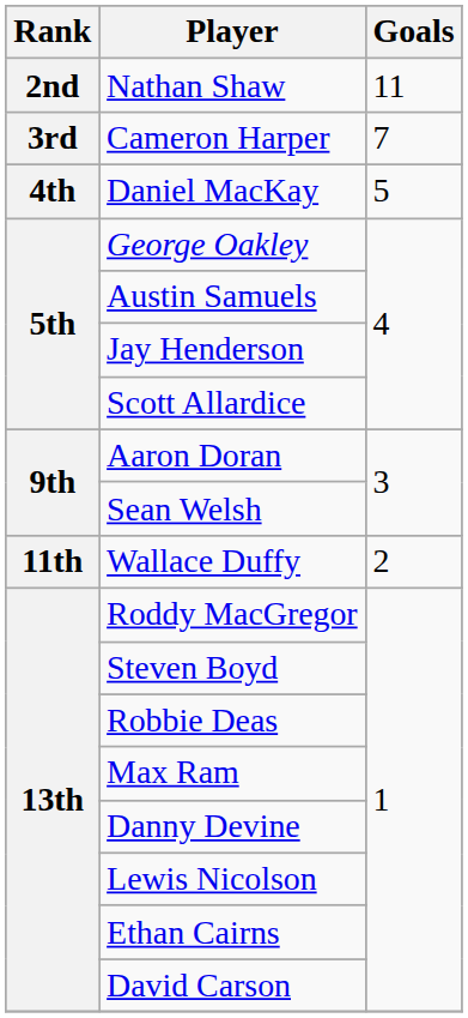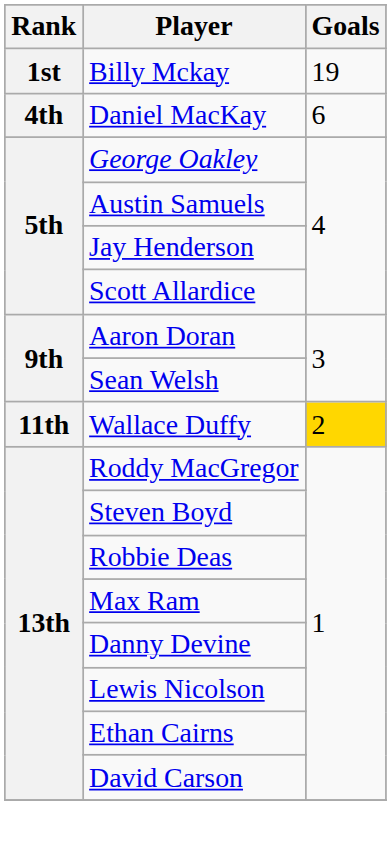 <table class="wikitable">
 <tr>
 <th>Rank</th>
 <th>Player</th>
 <th>Goals</th>
 </tr>
 <tr>
-<th>2nd</th>
-<td> <a href='#'>Nathan Shaw</a></td>
-<td>11</td>
-</tr>
-<tr>
-<th>3rd</th>
-<td> <a href='#'>Cameron Harper</a></td>
-<td>7</td>
+<th>1st</th>
+<td> <a href='#'>Billy Mckay</a></td>
+<td>19</td>
 </tr>
 <tr>
 <th>4th</th>
 <td> <a href='#'>Daniel MacKay</a></td>
-<td>5</td>
+<td>6</td>
 </tr>
 <tr>
 <th rowspan="4">5th</th>
 <td><em> <a href='#'>George Oakley</a></em></td>
 <td rowspan="4">4</td>
 </tr>
 <tr>
 <td> <a href='#'>Austin Samuels</a></td>
 </tr>
 <tr>
 <td> <a href='#'>Jay Henderson</a></td>
 </tr>
 <tr>
 <td> <a href='#'>Scott Allardice</a></td>
 </tr>
 <tr>
 <th rowspan="2">9th</th>
 <td> <a href='#'>Aaron Doran</a></td>
 <td rowspan="2">3</td>
 </tr>
 <tr>
 <td> <a href='#'>Sean Welsh</a></td>
 </tr>
 <tr>
 <th>11th</th>
 <td> <a href='#'>Wallace Duffy</a></td>
-<td>2</td>
+<td style="background: gold;">2</td>
 </tr>
 <tr>
 <th rowspan="8">13th</th>
 <td> <a href='#'>Roddy MacGregor</a></td>
 <td rowspan="8">1</td>
 </tr>
 <tr>
 <td> <a href='#'>Steven Boyd</a></td>
 </tr>
 <tr>
 <td> <a href='#'>Robbie Deas</a></td>
 </tr>
 <tr>
 <td> <a href='#'>Max Ram</a></td>
 </tr>
 <tr>
 <td> <a href='#'>Danny Devine</a></td>
 </tr>
 <tr>
 <td> <a href='#'>Lewis Nicolson</a></td>
 </tr>
 <tr>
 <td> <a href='#'>Ethan Cairns</a></td>
 </tr>
 <tr>
 <td> <a href='#'>David Carson</a></td>
 </tr>
 <tr>
 </tr>
 </table>
